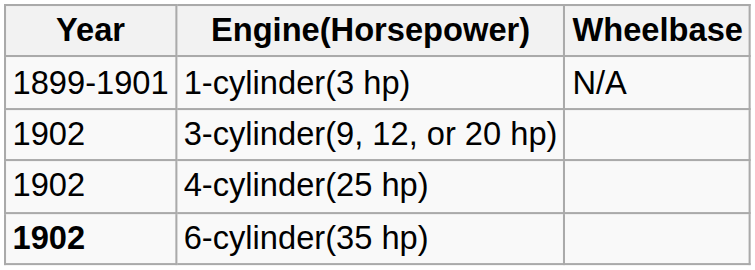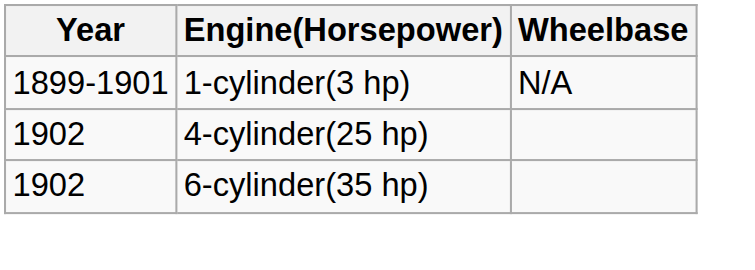 <table class="wikitable">
 <tr>
 <th>Year</th>
 <th>Engine(Horsepower)</th>
 <th>Wheelbase</th>
 </tr>
 <tr>
 <td>1899-1901</td>
 <td>1-cylinder(3 hp)</td>
 <td>N/A</td>
 </tr>
 <tr>
 <td>1902</td>
-<td>3-cylinder(9, 12, or 20 hp)</td>
-<td></td>
-</tr>
-<tr>
-<td>1902</td>
 <td>4-cylinder(25 hp)</td>
 <td> </td>
 </tr>
 <tr>
-<td><strong>1902</strong></td>
+<td>1902</td>
 <td>6-cylinder(35 hp)</td>
 <td></td>
 </tr>
 </table>
